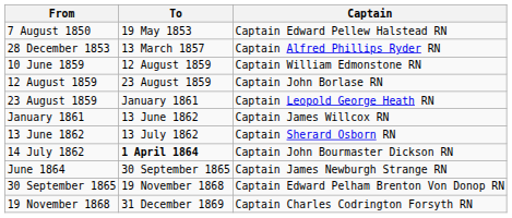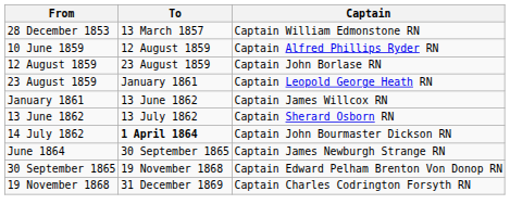 <table class="wikitable" style="text-align:left">
 <tr>
 <th>From</th>
 <th>To</th>
 <th>Captain</th>
 </tr>
 <tr>
-<td>7 August 1850</td>
-<td>19 May 1853</td>
-<td>Captain Edward Pellew Halstead RN</td>
-</tr>
-<tr>
 <td>28 December 1853</td>
 <td>13 March 1857</td>
-<td>Captain <a href='#'>Alfred Phillips Ryder</a> RN</td>
+<td>Captain William Edmonstone RN</td>
 </tr>
 <tr>
 <td>10 June 1859</td>
 <td>12 August 1859</td>
-<td>Captain William Edmonstone RN</td>
+<td>Captain <a href='#'>Alfred Phillips Ryder</a> RN</td>
 </tr>
 <tr>
 <td>12 August 1859</td>
 <td>23 August 1859</td>
 <td>Captain John Borlase RN</td>
 </tr>
 <tr>
 <td>23 August 1859</td>
 <td>January 1861</td>
 <td>Captain <a href='#'>Leopold George Heath</a> RN</td>
 </tr>
 <tr>
 <td>January 1861</td>
 <td>13 June 1862</td>
 <td>Captain James Willcox RN</td>
 </tr>
 <tr>
 <td>13 June 1862</td>
 <td>13 July 1862</td>
 <td>Captain <a href='#'>Sherard Osborn</a> RN</td>
 </tr>
 <tr>
 <td>14 July 1862</td>
 <td><strong>1 April 1864</strong></td>
 <td>Captain John Bourmaster Dickson RN</td>
 </tr>
 <tr>
 <td>June 1864</td>
 <td>30 September 1865</td>
 <td>Captain James Newburgh Strange RN</td>
 </tr>
 <tr>
 <td>30 September 1865</td>
 <td>19 November 1868</td>
 <td>Captain Edward Pelham Brenton Von Donop RN</td>
 </tr>
 <tr>
 <td>19 November 1868</td>
 <td>31 December 1869</td>
 <td>Captain Charles Codrington Forsyth RN</td>
 </tr>
 </table>
